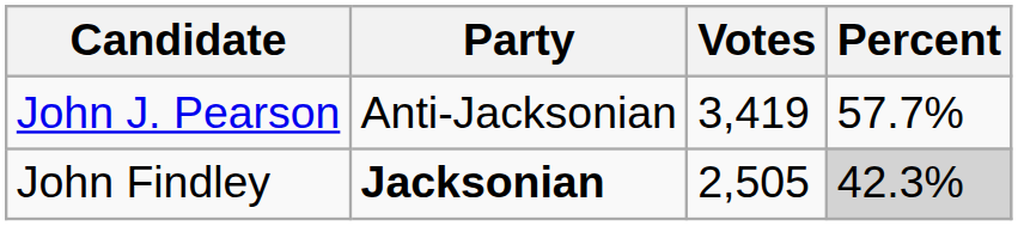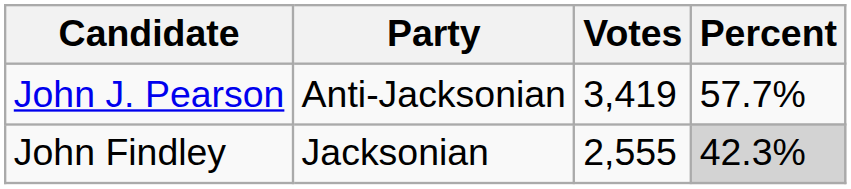 <table class=wikitable>
 <tr>
 <th>Candidate</th>
 <th>Party</th>
 <th>Votes</th>
 <th>Percent</th>
 </tr>
 <tr>
 <td><a href='#'>John J. Pearson</a></td>
 <td>Anti-Jacksonian</td>
 <td>3,419</td>
 <td>57.7%</td>
 </tr>
 <tr>
 <td>John Findley</td>
-<td><strong>Jacksonian</strong></td>
-<td>2,505</td>
+<td>Jacksonian</td>
+<td>2,555</td>
 <td style="background: lightgrey;">42.3%</td>
 </tr>
 </table>
